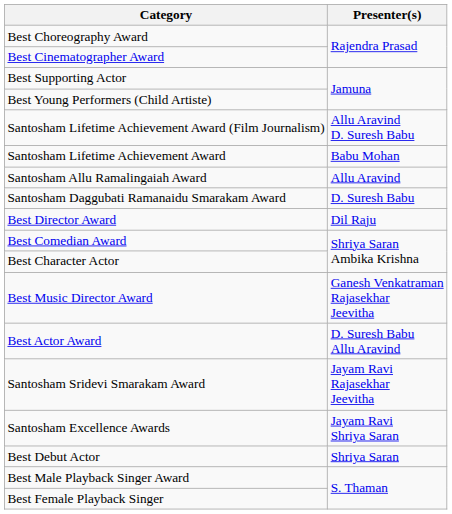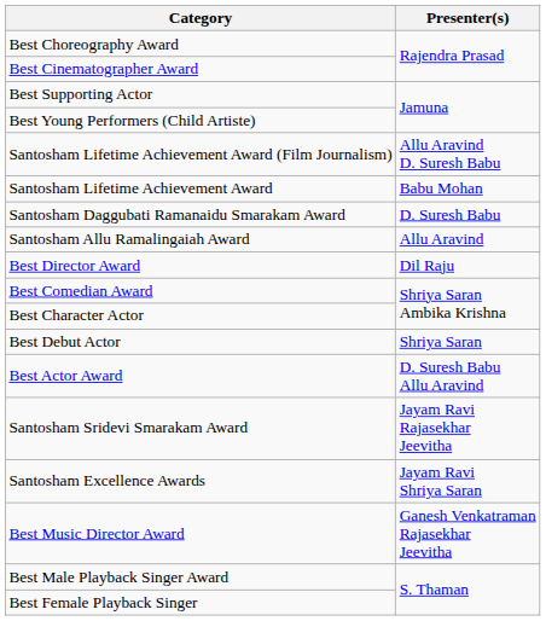 <table class="wikitable">
 <tr>
 <th>Category</th>
 <th>Presenter(s)</th>
 </tr>
 <tr>
 <td>Best Choreography Award</td>
 <td rowspan="2"><a href='#'>Rajendra Prasad</a></td>
 </tr>
 <tr>
 <td><a href='#'>Best Cinematographer Award</a></td>
 </tr>
 <tr>
 <td>Best Supporting Actor</td>
 <td rowspan="2"><a href='#'>Jamuna</a></td>
 </tr>
 <tr>
 <td>Best Young Performers (Child Artiste)</td>
 </tr>
 <tr>
 <td>Santosham Lifetime Achievement Award (Film Journalism)</td>
 <td><a href='#'>Allu Aravind</a><br><a href='#'>D. Suresh Babu</a></td>
 </tr>
 <tr>
 <td>Santosham Lifetime Achievement Award</td>
 <td><a href='#'>Babu Mohan</a></td>
 </tr>
 <tr>
+<td>Santosham Daggubati Ramanaidu Smarakam Award</td>
+<td><a href='#'>D. Suresh Babu</a></td>
+</tr>
+<tr>
 <td>Santosham Allu Ramalingaiah Award</td>
 <td><a href='#'>Allu Aravind</a></td>
-</tr>
-<tr>
-<td>Santosham Daggubati Ramanaidu Smarakam Award</td>
-<td><a href='#'>D. Suresh Babu</a></td>
 </tr>
 <tr>
 <td><a href='#'>Best Director Award</a></td>
 <td><a href='#'>Dil Raju</a></td>
 </tr>
 <tr>
 <td><a href='#'>Best Comedian Award</a></td>
 <td rowspan="2"><a href='#'>Shriya Saran</a><br>Ambika Krishna</td>
 </tr>
 <tr>
 <td>Best Character Actor</td>
 </tr>
 <tr>
-<td><a href='#'>Best Music Director Award</a></td>
-<td><a href='#'>Ganesh Venkatraman</a><br><a href='#'>Rajasekhar</a><br><a href='#'>Jeevitha</a></td>
+<td>Best Debut Actor</td>
+<td><a href='#'>Shriya Saran</a></td>
 </tr>
 <tr>
 <td><a href='#'>Best Actor Award</a></td>
 <td><a href='#'>D. Suresh Babu</a><br><a href='#'>Allu Aravind</a></td>
 </tr>
 <tr>
 <td>Santosham Sridevi Smarakam Award</td>
 <td><a href='#'>Jayam Ravi</a><br><a href='#'>Rajasekhar</a><br><a href='#'>Jeevitha</a></td>
 </tr>
 <tr>
 <td>Santosham Excellence Awards</td>
 <td><a href='#'>Jayam Ravi</a><br><a href='#'>Shriya Saran</a></td>
 </tr>
 <tr>
-<td>Best Debut Actor</td>
-<td><a href='#'>Shriya Saran</a></td>
+<td><a href='#'>Best Music Director Award</a></td>
+<td><a href='#'>Ganesh Venkatraman</a><br><a href='#'>Rajasekhar</a><br><a href='#'>Jeevitha</a></td>
 </tr>
 <tr>
 <td>Best Male Playback Singer Award</td>
 <td rowspan="2"><a href='#'>S. Thaman</a></td>
 </tr>
 <tr>
 <td>Best Female Playback Singer</td>
 </tr>
 </table>
